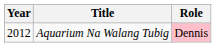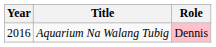 <table class="wikitable" style="font-size: 100%;">
 <tr>
 <th>Year</th>
 <th>Title</th>
 <th>Role</th>
 </tr>
 <tr>
-<td>2012</td>
+<td>2016</td>
 <td><em>Aquarium Na Walang Tubig</em></td>
 <td style="background: pink;">Dennis</td>
 </tr>
 </table>
